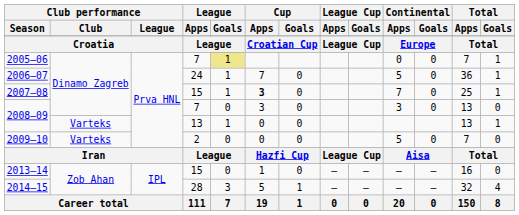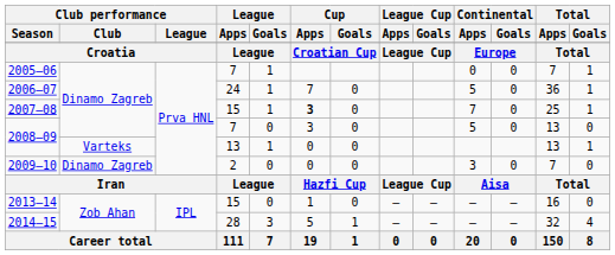 <table class="wikitable" style="text-align:center">
 <tr>
 <th colspan=3>Club performance</th>
 <th colspan=2>League</th>
 <th colspan=2>Cup</th>
 <th colspan=2>League Cup</th>
 <th colspan=2>Continental</th>
 <th colspan=2>Total</th>
 </tr>
 <tr>
 <th>Season</th>
 <th>Club</th>
 <th>League</th>
 <th>Apps</th>
 <th>Goals</th>
 <th>Apps</th>
 <th>Goals</th>
 <th>Apps</th>
 <th>Goals</th>
 <th>Apps</th>
 <th>Goals</th>
 <th>Apps</th>
 <th>Goals</th>
 </tr>
 <tr>
 </tr>
 <tr>
 <th colspan=3>Croatia</th>
 <th colspan=2>League</th>
 <th colspan=2><a href='#'>Croatian Cup</a></th>
 <th colspan=2>League Cup</th>
 <th colspan=2><a href='#'>Europe</a></th>
 <th colspan=2>Total</th>
 </tr>
 <tr>
 <td><a href='#'>2005–06</a></td>
 <td rowspan="4"><a href='#'>Dinamo Zagreb</a></td>
 <td rowspan="6"><a href='#'>Prva HNL</a></td>
 <td>7</td>
-<td style="background: khaki;">1</td>
+<td>1</td>
 <td></td>
 <td></td>
 <td></td>
 <td></td>
 <td>0</td>
 <td>0</td>
 <td>7</td>
 <td>1</td>
 </tr>
 <tr>
 <td><a href='#'>2006–07</a></td>
 <td>24</td>
 <td>1</td>
 <td>7</td>
 <td>0</td>
 <td></td>
 <td></td>
 <td>5</td>
 <td>0</td>
 <td>36</td>
 <td>1</td>
 </tr>
 <tr>
 <td><a href='#'>2007–08</a></td>
 <td>15</td>
 <td>1</td>
 <td><strong>3</strong></td>
 <td>0</td>
 <td></td>
 <td></td>
 <td>7</td>
 <td>0</td>
 <td>25</td>
 <td>1</td>
 </tr>
 <tr>
 <td rowspan="2"><a href='#'>2008–09</a></td>
 <td>7</td>
 <td>0</td>
 <td>3</td>
 <td>0</td>
 <td></td>
 <td></td>
-<td>3</td>
+<td>5</td>
 <td>0</td>
 <td>13</td>
 <td>0</td>
 </tr>
 <tr>
 <td><a href='#'>Varteks</a></td>
 <td>13</td>
 <td>1</td>
 <td>0</td>
 <td>0</td>
 <td></td>
 <td></td>
 <td></td>
 <td></td>
 <td>13</td>
 <td>1</td>
 </tr>
 <tr>
 <td><a href='#'>2009–10</a></td>
-<td><a href='#'>Varteks</a></td>
+<td><a href='#'>Dinamo Zagreb</a></td>
 <td>2</td>
 <td>0</td>
 <td>0</td>
 <td>0</td>
 <td></td>
 <td></td>
-<td>5</td>
+<td>3</td>
 <td>0</td>
 <td>7</td>
 <td>0</td>
 </tr>
 <tr>
 <th colspan=3>Iran</th>
 <th colspan=2>League</th>
 <th colspan=2><a href='#'>Hazfi Cup</a></th>
 <th colspan=2>League Cup</th>
 <th colspan=2><a href='#'>Aisa</a></th>
 <th colspan=2>Total</th>
 </tr>
 <tr>
 <td><a href='#'>2013–14</a></td>
 <td rowspan="2"><a href='#'>Zob Ahan</a></td>
 <td rowspan="2"><a href='#'>IPL</a></td>
 <td>15</td>
 <td>0</td>
 <td>1</td>
 <td>0</td>
 <td>–</td>
 <td>–</td>
 <td>–</td>
 <td>–</td>
 <td>16</td>
 <td>0</td>
 </tr>
 <tr>
 <td><a href='#'>2014–15</a></td>
 <td>28</td>
 <td>3</td>
 <td>5</td>
 <td>1</td>
 <td>–</td>
 <td>–</td>
 <td>–</td>
 <td>–</td>
 <td>32</td>
 <td>4</td>
 </tr>
 <tr>
 <th colspan=3>Career total</th>
 <th>111</th>
 <th>7</th>
 <th>19</th>
 <th>1</th>
 <th>0</th>
 <th>0</th>
 <th>20</th>
 <th>0</th>
 <th>150</th>
 <th>8</th>
 </tr>
 </table>
